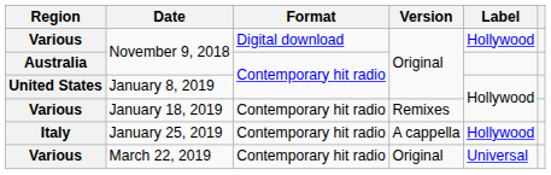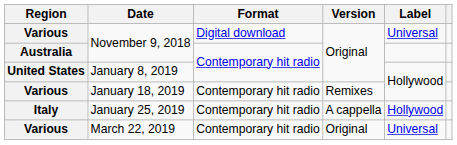 <table class="wikitable plainrowheaders">
 <tr>
 <th scope="col">Region</th>
 <th scope="col">Date</th>
 <th scope="col">Format</th>
 <th>Version</th>
 <th scope="col">Label</th>
 <th scope="col"></th>
 </tr>
 <tr>
 <th scope="row">Various</th>
 <td rowspan="2">November 9, 2018</td>
 <td><a href='#'>Digital download</a></td>
 <td rowspan="3">Original</td>
-<td><a href='#'>Hollywood</a></td>
+<td><a href='#'>Universal</a></td>
 <td></td>
 </tr>
 <tr>
 <th scope="row">Australia</th>
 <td rowspan="2"><a href='#'>Contemporary hit radio</a></td>
 <td></td>
 <td></td>
 </tr>
 <tr>
 <th scope="row">United States</th>
 <td>January 8, 2019</td>
 <td rowspan="2">Hollywood</td>
 <td></td>
 </tr>
 <tr>
 <th scope="row">Various</th>
 <td>January 18, 2019</td>
 <td>Contemporary hit radio</td>
 <td>Remixes</td>
 <td></td>
 </tr>
 <tr>
 <th scope="row">Italy</th>
 <td>January 25, 2019</td>
 <td>Contemporary hit radio</td>
 <td>A cappella</td>
 <td><a href='#'>Hollywood</a></td>
 <td></td>
 </tr>
 <tr>
 <th scope="row">Various</th>
 <td>March 22, 2019</td>
 <td>Contemporary hit radio</td>
 <td>Original</td>
 <td><a href='#'>Universal</a></td>
 <td></td>
 </tr>
 </table>
